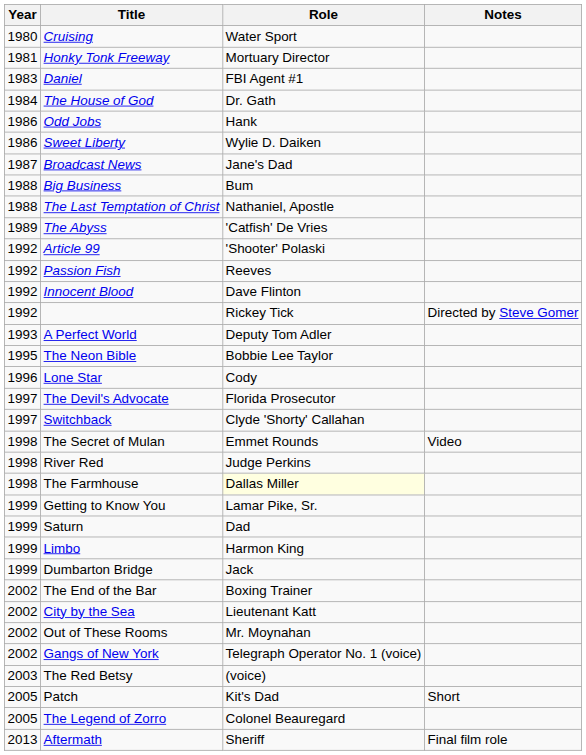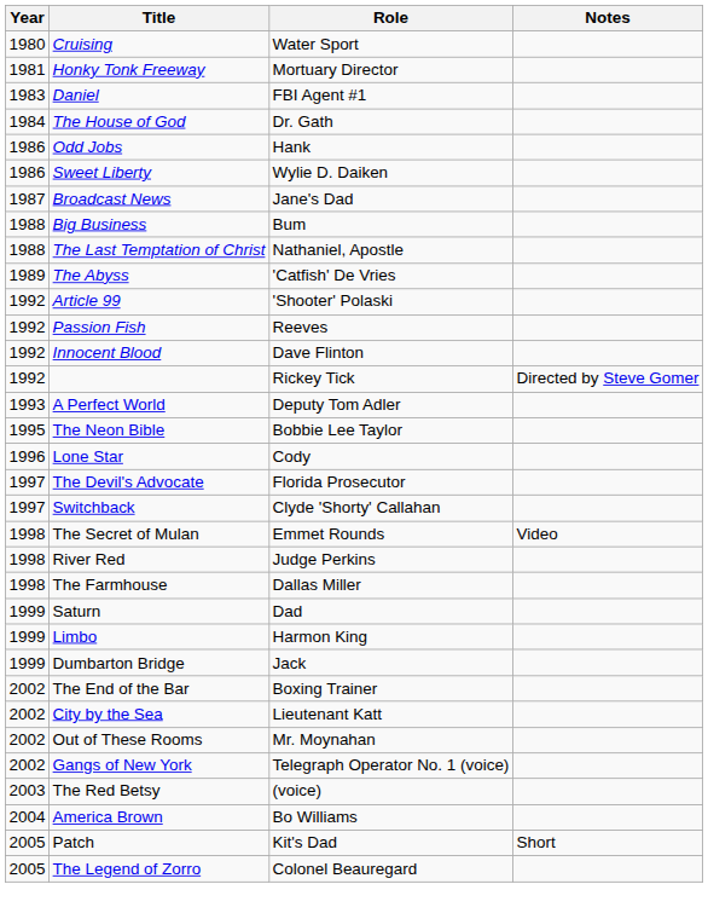 <table class="wikitable sortable">
 <tr>
 <th>Year</th>
 <th>Title</th>
 <th>Role</th>
 <th>Notes</th>
 </tr>
 <tr>
 <td>1980</td>
 <td><em><a href='#'>Cruising</a></em></td>
 <td>Water Sport</td>
 <td></td>
 </tr>
 <tr>
 <td>1981</td>
 <td><em><a href='#'>Honky Tonk Freeway</a></em></td>
 <td>Mortuary Director</td>
 <td></td>
 </tr>
 <tr>
 <td>1983</td>
 <td><em><a href='#'>Daniel</a></em></td>
 <td>FBI Agent #1</td>
 <td></td>
 </tr>
 <tr>
 <td>1984</td>
 <td><em><a href='#'>The House of God</a></em></td>
 <td>Dr. Gath</td>
 <td></td>
 </tr>
 <tr>
 <td>1986</td>
 <td><em><a href='#'>Odd Jobs</a></em></td>
 <td>Hank</td>
 <td></td>
 </tr>
 <tr>
 <td>1986</td>
 <td><em><a href='#'>Sweet Liberty</a></em></td>
 <td>Wylie D. Daiken</td>
 <td></td>
 </tr>
 <tr>
 <td>1987</td>
 <td><em><a href='#'>Broadcast News</a></em></td>
 <td>Jane's Dad</td>
 <td></td>
 </tr>
 <tr>
 <td>1988</td>
 <td><em><a href='#'>Big Business</a></em></td>
 <td>Bum</td>
 <td></td>
 </tr>
 <tr>
 <td>1988</td>
 <td><em><a href='#'>The Last Temptation of Christ</a></em></td>
 <td>Nathaniel, Apostle</td>
 <td></td>
 </tr>
 <tr>
 <td>1989</td>
 <td><em><a href='#'>The Abyss</a></em></td>
 <td>'Catfish' De Vries</td>
 <td></td>
 </tr>
 <tr>
 <td>1992</td>
 <td><em><a href='#'>Article 99</a></em></td>
 <td>'Shooter' Polaski</td>
 <td></td>
 </tr>
 <tr>
 <td>1992</td>
 <td><em><a href='#'>Passion Fish</a></em></td>
 <td>Reeves</td>
 <td></td>
 </tr>
 <tr>
 <td>1992</td>
 <td><em><a href='#'>Innocent Blood</a></em></td>
 <td>Dave Flinton</td>
 <td></td>
 </tr>
 <tr>
 <td>1992</td>
 <td><em></td>
 <td>Rickey Tick</td>
 <td>Directed by <a href='#'>Steve Gomer</a></td>
 </tr>
 <tr>
 <td>1993</td>
 <td></em><a href='#'>A Perfect World</a><em></td>
 <td>Deputy Tom Adler</td>
 <td></td>
 </tr>
 <tr>
 <td>1995</td>
 <td></em><a href='#'>The Neon Bible</a><em></td>
 <td>Bobbie Lee Taylor</td>
 <td></td>
 </tr>
 <tr>
 <td>1996</td>
 <td></em><a href='#'>Lone Star</a><em></td>
 <td>Cody</td>
 <td></td>
 </tr>
 <tr>
 <td>1997</td>
 <td></em><a href='#'>The Devil's Advocate</a><em></td>
 <td>Florida Prosecutor</td>
 <td></td>
 </tr>
 <tr>
 <td>1997</td>
 <td></em><a href='#'>Switchback</a><em></td>
 <td>Clyde 'Shorty' Callahan</td>
 <td></td>
 </tr>
 <tr>
 <td>1998</td>
 <td></em>The Secret of Mulan<em></td>
 <td>Emmet Rounds</td>
 <td>Video</td>
 </tr>
 <tr>
 <td>1998</td>
 <td></em>River Red<em></td>
 <td>Judge Perkins</td>
 <td></td>
 </tr>
 <tr>
 <td>1998</td>
 <td></em>The Farmhouse<em></td>
-<td style="background: lightyellow;">Dallas Miller</td>
-<td></td>
-</tr>
-<tr>
-<td>1999</td>
-<td></em>Getting to Know You<em></td>
-<td>Lamar Pike, Sr.</td>
+<td>Dallas Miller</td>
 <td></td>
 </tr>
 <tr>
 <td>1999</td>
 <td></em>Saturn<em></td>
 <td>Dad</td>
 <td></td>
 </tr>
 <tr>
 <td>1999</td>
 <td></em><a href='#'>Limbo</a><em></td>
 <td>Harmon King</td>
 <td></td>
 </tr>
 <tr>
 <td>1999</td>
 <td></em>Dumbarton Bridge<em></td>
 <td>Jack</td>
 <td></td>
 </tr>
 <tr>
 <td>2002</td>
 <td></em>The End of the Bar<em></td>
 <td>Boxing Trainer</td>
 <td></td>
 </tr>
 <tr>
 <td>2002</td>
 <td></em><a href='#'>City by the Sea</a><em></td>
 <td>Lieutenant Katt</td>
 <td></td>
 </tr>
 <tr>
 <td>2002</td>
 <td></em>Out of These Rooms<em></td>
 <td>Mr. Moynahan</td>
 <td></td>
 </tr>
 <tr>
 <td>2002</td>
 <td></em><a href='#'>Gangs of New York</a><em></td>
 <td>Telegraph Operator No. 1 (voice)</td>
 <td></td>
 </tr>
 <tr>
 <td>2003</td>
 <td></em>The Red Betsy<em></td>
 <td>(voice)</td>
 <td></td>
 </tr>
 <tr>
+<td>2004</td>
+<td></em><a href='#'>America Brown</a><em></td>
+<td>Bo Williams</td>
+<td></td>
+</tr>
+<tr>
 <td>2005</td>
 <td></em>Patch<em></td>
 <td>Kit's Dad</td>
 <td>Short</td>
 </tr>
 <tr>
 <td>2005</td>
 <td></em><a href='#'>The Legend of Zorro</a><em></td>
 <td>Colonel Beauregard</td>
 <td></td>
 </tr>
-<tr>
-<td>2013</td>
-<td></em><a href='#'>Aftermath</a><em></td>
-<td>Sheriff</td>
-<td>Final film role</td>
-</tr>
 </table>
